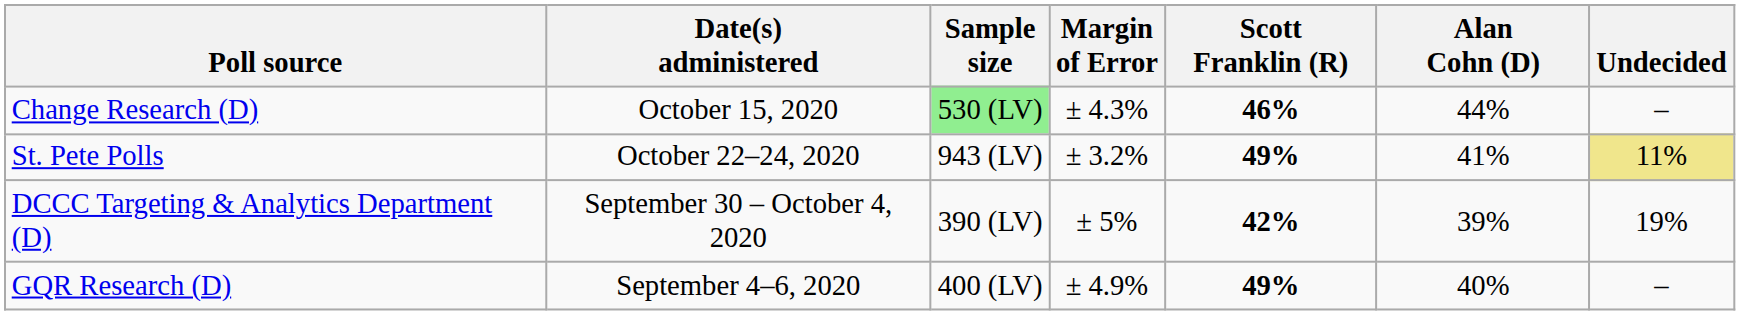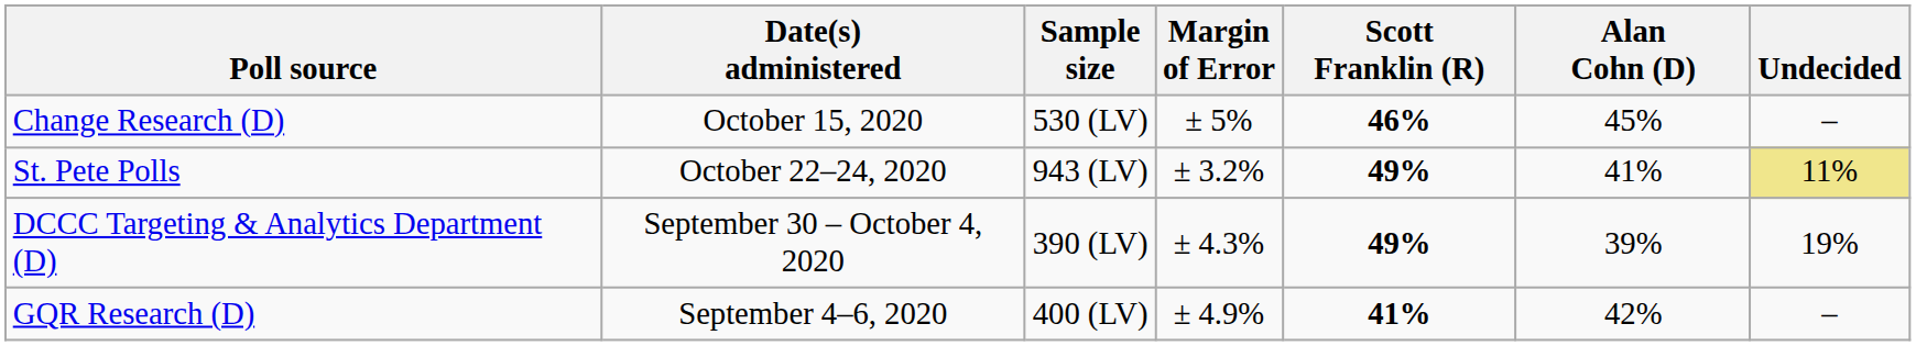 <table class="wikitable" style="font-size:90%;text-align:center;">
 <tr valign=bottom>
 <th>Poll source</th>
 <th>Date(s)<br>administered</th>
 <th>Sample<br>size</th>
 <th>Margin<br>of Error</th>
 <th style="width:100px;">Scott<br>Franklin (R)</th>
 <th style="width:100px;">Alan<br>Cohn (D)</th>
 <th>Undecided</th>
 </tr>
 <tr>
 <td style="text-align:left;"><a href='#'>Change Research (D)</a></td>
 <td>October 15, 2020</td>
-<td style="background: lightgreen;">530 (LV)</td>
-<td>± 4.3%</td>
+<td>530 (LV)</td>
+<td>± 5%</td>
 <td><strong>46%</strong></td>
-<td>44%</td>
+<td>45%</td>
 <td>–</td>
 </tr>
 <tr>
 <td style="text-align:left;"><a href='#'>St. Pete Polls</a></td>
 <td>October 22–24, 2020</td>
 <td>943 (LV)</td>
 <td>± 3.2%</td>
 <td><strong>49%</strong></td>
 <td>41%</td>
 <td style="background: khaki;">11%</td>
 </tr>
 <tr>
 <td style="text-align:left;"><a href='#'>DCCC Targeting & Analytics Department (D)</a></td>
 <td>September 30 – October 4, 2020</td>
 <td>390 (LV)</td>
-<td>± 5%</td>
-<td><strong>42%</strong></td>
+<td>± 4.3%</td>
+<td><strong>49%</strong></td>
 <td>39%</td>
 <td>19%</td>
 </tr>
 <tr>
 <td style="text-align:left;"><a href='#'>GQR Research (D)</a></td>
 <td>September 4–6, 2020</td>
 <td>400 (LV)</td>
 <td>± 4.9%</td>
-<td><strong>49%</strong></td>
-<td>40%</td>
+<td><strong>41%</strong></td>
+<td>42%</td>
 <td>–</td>
 </tr>
 </table>
